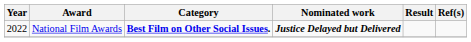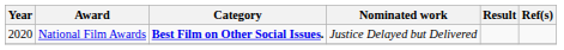 <table class="wikitable">
 <tr>
 <th>Year</th>
 <th>Award</th>
 <th>Category</th>
 <th>Nominated work</th>
 <th>Result</th>
 <th>Ref(s)</th>
 </tr>
 <tr>
-<td>2022</td>
+<td>2020</td>
 <td><a href='#'>National Film Awards</a></td>
 <td><strong><a href='#'>Best Film on Other Social Issues</a>.</strong></td>
-<td style="text-align:center;"><strong><em>Justice Delayed but Delivered</em></strong></td>
+<td style="text-align:center;"><em>Justice Delayed but Delivered</em></td>
 <td></td>
 <td style="text-align:center;"></td>
 </tr>
 <tr>
 </tr>
 </table>
